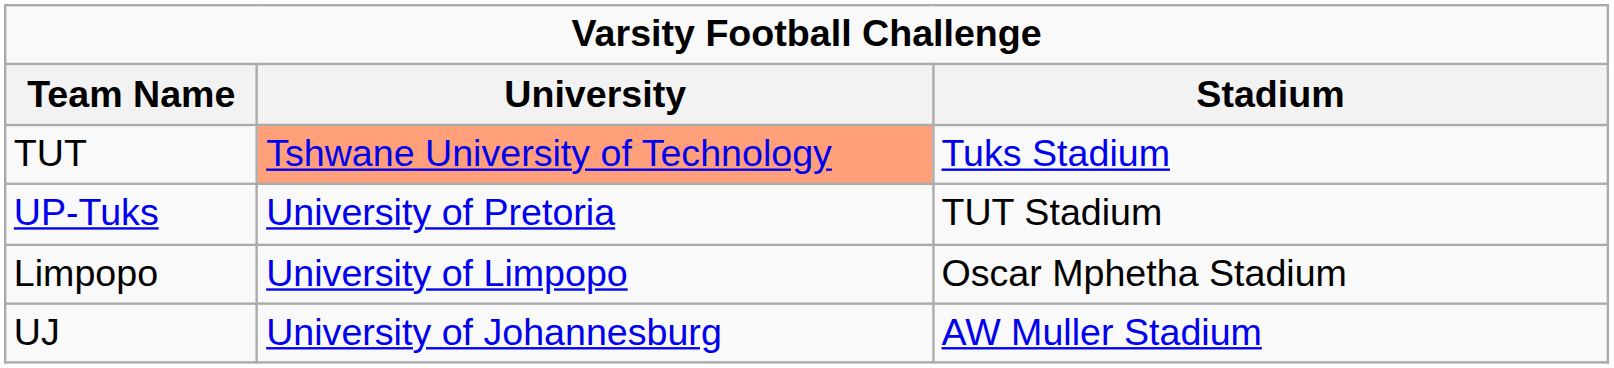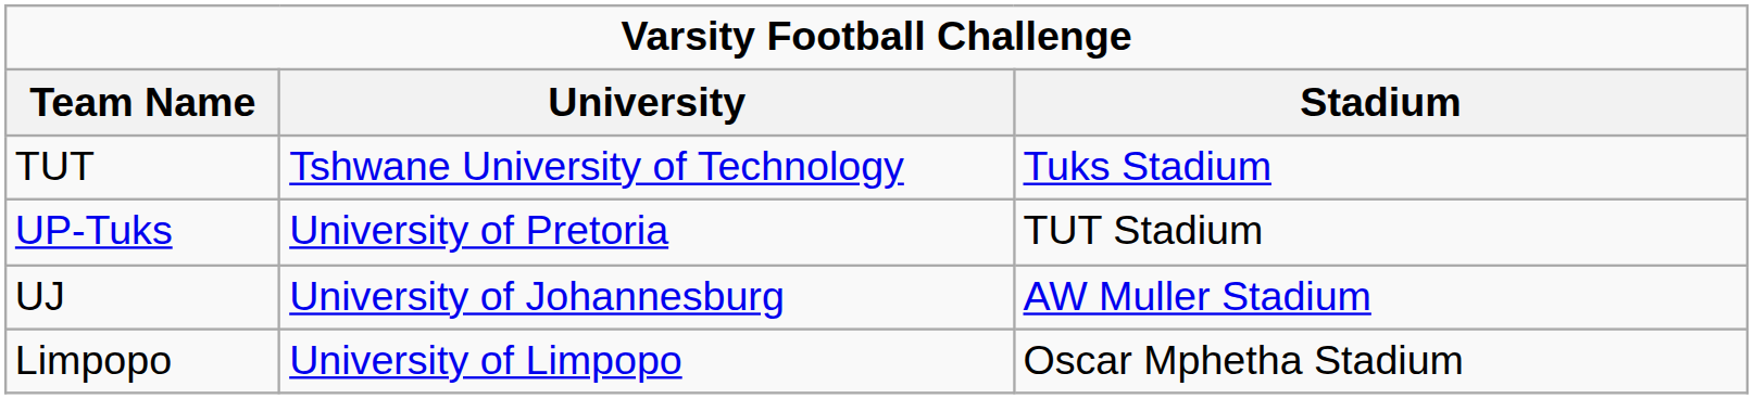 <table class="wikitable">
 <tr>
 <td colspan=3 align=center><strong>Varsity Football Challenge</strong></td>
 </tr>
 <tr>
 <th width="100">Team Name</th>
 <th width="280">University</th>
 <th width="280">Stadium</th>
 </tr>
 <tr>
 <td>TUT</td>
-<td style="background: lightsalmon;"><a href='#'>Tshwane University of Technology</a></td>
+<td><a href='#'>Tshwane University of Technology</a></td>
 <td><a href='#'>Tuks Stadium</a></td>
 </tr>
 <tr>
 <td><a href='#'>UP-Tuks</a></td>
 <td><a href='#'>University of Pretoria</a></td>
 <td>TUT Stadium</td>
 </tr>
 <tr>
+<td>UJ</td>
+<td><a href='#'>University of Johannesburg</a></td>
+<td><a href='#'>AW Muller Stadium</a></td>
+</tr>
+<tr>
 <td>Limpopo</td>
 <td><a href='#'>University of Limpopo</a></td>
 <td>Oscar Mphetha Stadium</td>
 </tr>
-<tr>
-<td>UJ</td>
-<td><a href='#'>University of Johannesburg</a></td>
-<td><a href='#'>AW Muller Stadium</a></td>
-</tr>
 </table>
